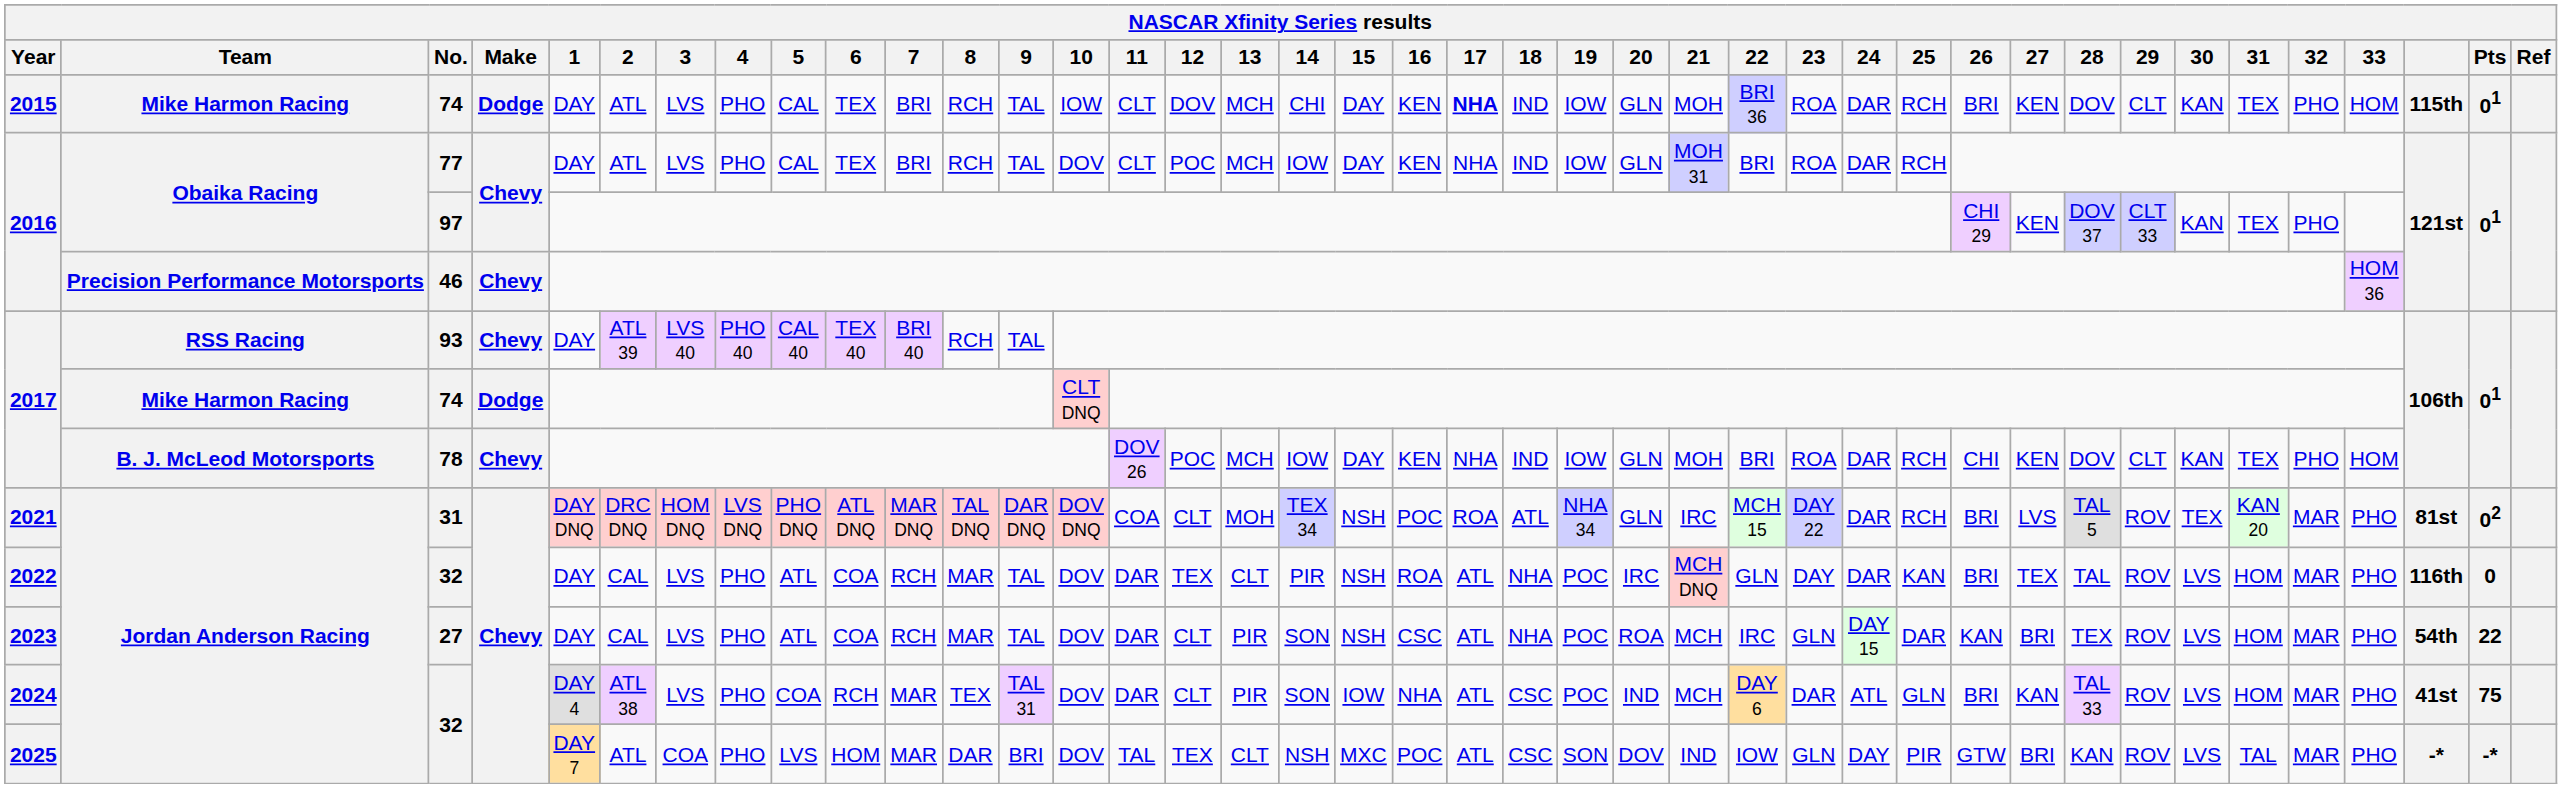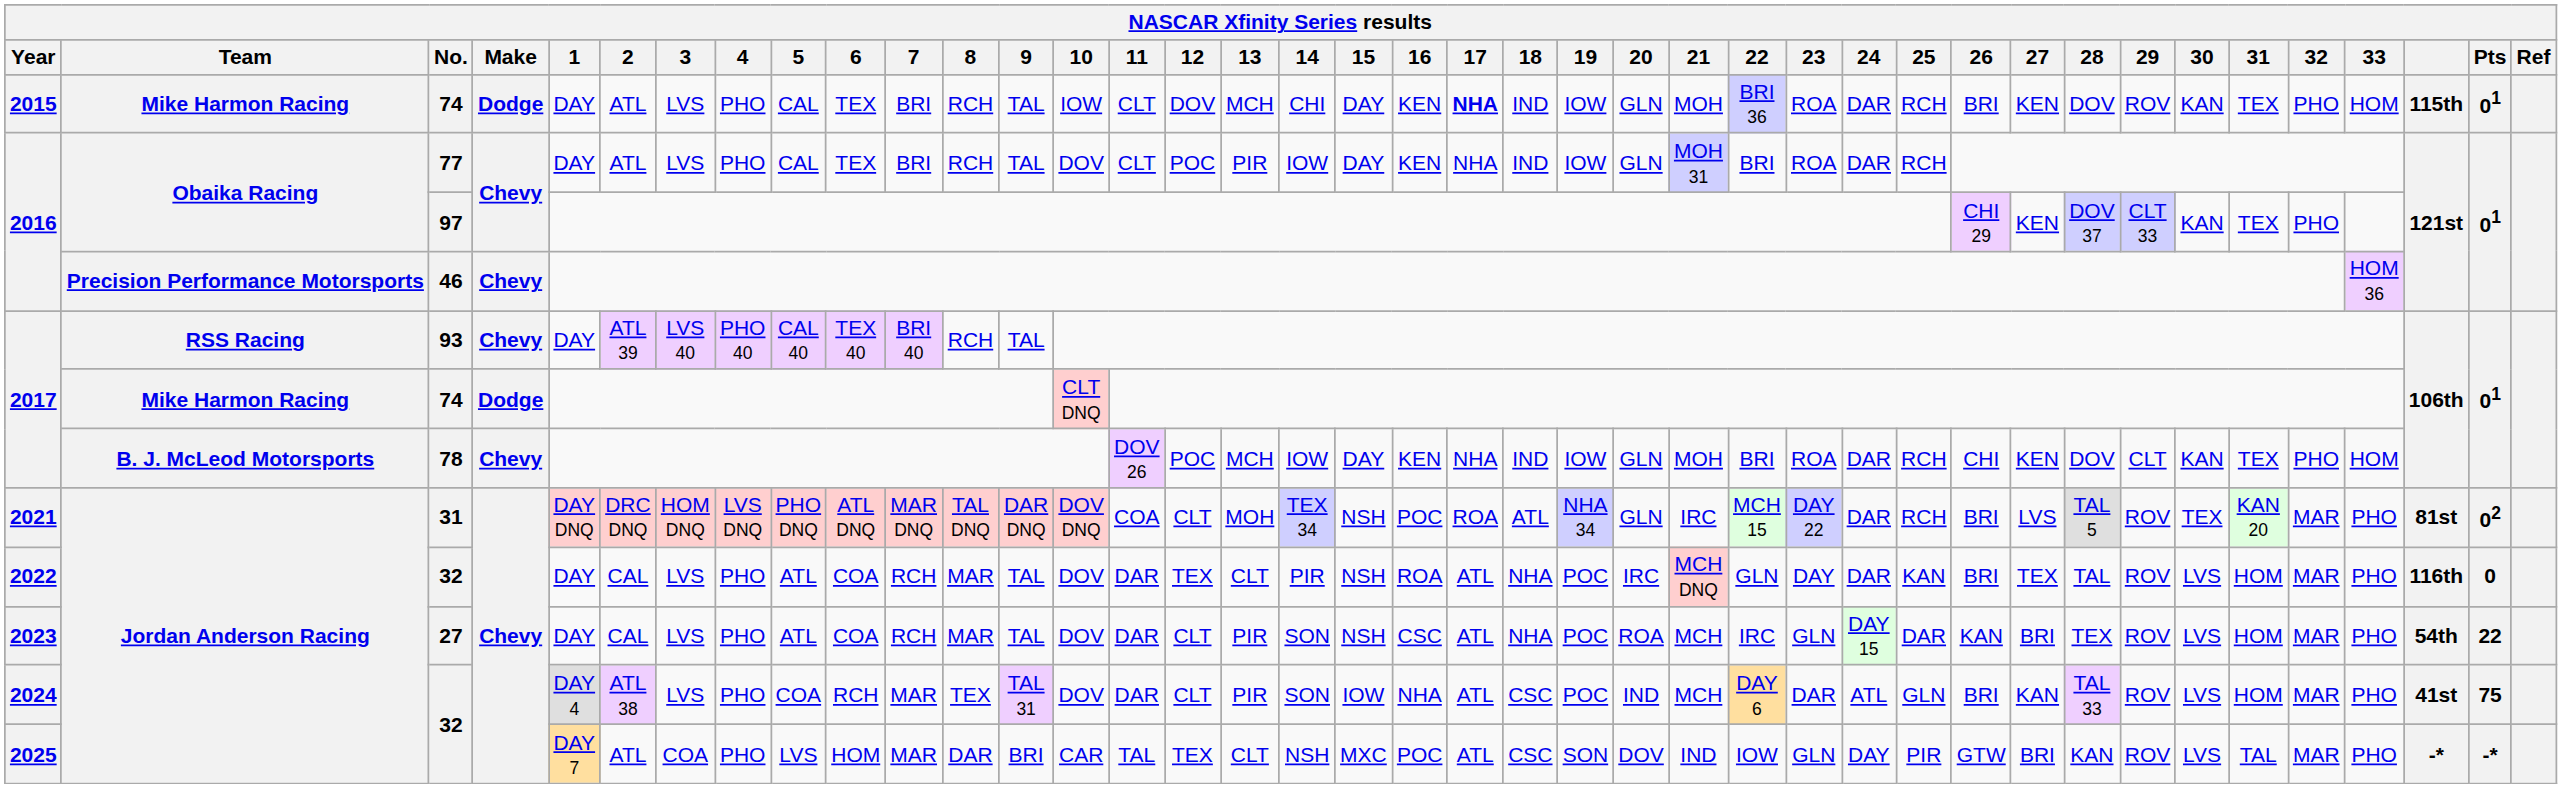 <table class="wikitable" style="text-align:center; font-size:75%">
 <tr>
 <th colspan=42><a href='#'>NASCAR Xfinity Series</a> results</th>
 </tr>
 <tr>
 <th>Year</th>
 <th>Team</th>
 <th>No.</th>
 <th>Make</th>
 <th>1</th>
 <th>2</th>
 <th>3</th>
 <th>4</th>
 <th>5</th>
 <th>6</th>
 <th>7</th>
 <th>8</th>
 <th>9</th>
 <th>10</th>
 <th>11</th>
 <th>12</th>
 <th>13</th>
 <th>14</th>
 <th>15</th>
 <th>16</th>
 <th>17</th>
 <th>18</th>
 <th>19</th>
 <th>20</th>
 <th>21</th>
 <th>22</th>
 <th>23</th>
 <th>24</th>
 <th>25</th>
 <th>26</th>
 <th>27</th>
 <th>28</th>
 <th>29</th>
 <th>30</th>
 <th>31</th>
 <th>32</th>
 <th>33</th>
 <th></th>
 <th>Pts</th>
 <th>Ref</th>
 </tr>
 <tr>
 <th><a href='#'>2015</a></th>
 <th><a href='#'>Mike Harmon Racing</a></th>
 <th>74</th>
 <th><a href='#'>Dodge</a></th>
 <td><a href='#'>DAY</a></td>
 <td><a href='#'>ATL</a></td>
 <td><a href='#'>LVS</a></td>
 <td><a href='#'>PHO</a></td>
 <td><a href='#'>CAL</a></td>
 <td><a href='#'>TEX</a></td>
 <td><a href='#'>BRI</a></td>
 <td><a href='#'>RCH</a></td>
 <td><a href='#'>TAL</a></td>
 <td><a href='#'>IOW</a></td>
 <td><a href='#'>CLT</a></td>
 <td><a href='#'>DOV</a></td>
 <td><a href='#'>MCH</a></td>
 <td><a href='#'>CHI</a></td>
 <td><a href='#'>DAY</a></td>
 <td><a href='#'>KEN</a></td>
 <td><strong><a href='#'>NHA</a></strong></td>
 <td><a href='#'>IND</a></td>
 <td><a href='#'>IOW</a></td>
 <td><a href='#'>GLN</a></td>
 <td><a href='#'>MOH</a></td>
 <td style="background:#CFCFFF;"><a href='#'>BRI</a><br><small>36</small></td>
 <td><a href='#'>ROA</a></td>
 <td><a href='#'>DAR</a></td>
 <td><a href='#'>RCH</a></td>
 <td><a href='#'>BRI</a></td>
 <td><a href='#'>KEN</a></td>
 <td><a href='#'>DOV</a></td>
-<td><a href='#'>CLT</a></td>
+<td><a href='#'>ROV</a></td>
 <td><a href='#'>KAN</a></td>
 <td><a href='#'>TEX</a></td>
 <td><a href='#'>PHO</a></td>
 <td><a href='#'>HOM</a></td>
 <th>115th</th>
 <th>0<sup>1</sup></th>
 <th></th>
 </tr>
 <tr>
 <th rowspan=3><a href='#'>2016</a></th>
 <th rowspan=2><a href='#'>Obaika Racing</a></th>
 <th>77</th>
 <th rowspan=2><a href='#'>Chevy</a></th>
 <td><a href='#'>DAY</a></td>
 <td><a href='#'>ATL</a></td>
 <td><a href='#'>LVS</a></td>
 <td><a href='#'>PHO</a></td>
 <td><a href='#'>CAL</a></td>
 <td><a href='#'>TEX</a></td>
 <td><a href='#'>BRI</a></td>
 <td><a href='#'>RCH</a></td>
 <td><a href='#'>TAL</a></td>
 <td><a href='#'>DOV</a></td>
 <td><a href='#'>CLT</a></td>
 <td><a href='#'>POC</a></td>
-<td><a href='#'>MCH</a></td>
+<td><a href='#'>PIR</a></td>
 <td><a href='#'>IOW</a></td>
 <td><a href='#'>DAY</a></td>
 <td><a href='#'>KEN</a></td>
 <td><a href='#'>NHA</a></td>
 <td><a href='#'>IND</a></td>
 <td><a href='#'>IOW</a></td>
 <td><a href='#'>GLN</a></td>
 <td style="background:#CFCFFF;"><a href='#'>MOH</a><br><small>31</small></td>
 <td><a href='#'>BRI</a></td>
 <td><a href='#'>ROA</a></td>
 <td><a href='#'>DAR</a></td>
 <td><a href='#'>RCH</a></td>
 <td colspan=8></td>
 <th rowspan=3>121st</th>
 <th rowspan=3>0<sup>1</sup></th>
 <th rowspan=3></th>
 </tr>
 <tr>
 <th>97</th>
 <td colspan=25></td>
 <td style="background:#EFCFFF;"><a href='#'>CHI</a><br><small>29</small></td>
 <td><a href='#'>KEN</a></td>
 <td style="background:#CFCFFF;"><a href='#'>DOV</a><br><small>37</small></td>
 <td style="background:#CFCFFF;"><a href='#'>CLT</a><br><small>33</small></td>
 <td><a href='#'>KAN</a></td>
 <td><a href='#'>TEX</a></td>
 <td><a href='#'>PHO</a></td>
 <td></td>
 </tr>
 <tr>
 <th><a href='#'>Precision Performance Motorsports</a></th>
 <th>46</th>
 <th><a href='#'>Chevy</a></th>
 <td colspan=32></td>
 <td style="background:#EFCFFF;"><a href='#'>HOM</a><br><small>36</small></td>
 </tr>
 <tr>
 <th rowspan=3><a href='#'>2017</a></th>
 <th><a href='#'>RSS Racing</a></th>
 <th>93</th>
 <th><a href='#'>Chevy</a></th>
 <td><a href='#'>DAY</a></td>
 <td style="background:#EFCFFF;"><a href='#'>ATL</a><br><small>39</small></td>
 <td style="background:#EFCFFF;"><a href='#'>LVS</a><br><small>40</small></td>
 <td style="background:#EFCFFF;"><a href='#'>PHO</a><br><small>40</small></td>
 <td style="background:#EFCFFF;"><a href='#'>CAL</a><br><small>40</small></td>
 <td style="background:#EFCFFF;"><a href='#'>TEX</a><br><small>40</small></td>
 <td style="background:#EFCFFF;"><a href='#'>BRI</a><br><small>40</small></td>
 <td><a href='#'>RCH</a></td>
 <td><a href='#'>TAL</a></td>
 <td colspan=24></td>
 <th rowspan=3>106th</th>
 <th rowspan=3>0<sup>1</sup></th>
 <th rowspan=3></th>
 </tr>
 <tr>
 <th><a href='#'>Mike Harmon Racing</a></th>
 <th>74</th>
 <th><a href='#'>Dodge</a></th>
 <td colspan=9></td>
 <td style="background:#FFCFCF;"><a href='#'>CLT</a><br><small>DNQ</small></td>
 <td colspan=23></td>
 </tr>
 <tr>
 <th><a href='#'>B. J. McLeod Motorsports</a></th>
 <th>78</th>
 <th><a href='#'>Chevy</a></th>
 <td colspan=10></td>
 <td style="background:#EFCFFF;"><a href='#'>DOV</a><br><small>26</small></td>
 <td><a href='#'>POC</a></td>
 <td><a href='#'>MCH</a></td>
 <td><a href='#'>IOW</a></td>
 <td><a href='#'>DAY</a></td>
 <td><a href='#'>KEN</a></td>
 <td><a href='#'>NHA</a></td>
 <td><a href='#'>IND</a></td>
 <td><a href='#'>IOW</a></td>
 <td><a href='#'>GLN</a></td>
 <td><a href='#'>MOH</a></td>
 <td><a href='#'>BRI</a></td>
 <td><a href='#'>ROA</a></td>
 <td><a href='#'>DAR</a></td>
 <td><a href='#'>RCH</a></td>
 <td><a href='#'>CHI</a></td>
 <td><a href='#'>KEN</a></td>
 <td><a href='#'>DOV</a></td>
 <td><a href='#'>CLT</a></td>
 <td><a href='#'>KAN</a></td>
 <td><a href='#'>TEX</a></td>
 <td><a href='#'>PHO</a></td>
 <td><a href='#'>HOM</a></td>
 </tr>
 <tr>
 <th><a href='#'>2021</a></th>
 <th rowspan=5><a href='#'>Jordan Anderson Racing</a></th>
 <th>31</th>
 <th rowspan=5><a href='#'>Chevy</a></th>
 <td style="background:#FFCFCF;"><a href='#'>DAY</a><br><small>DNQ</small></td>
 <td style="background:#FFCFCF;"><a href='#'>DRC</a><br><small>DNQ</small></td>
 <td style="background:#FFCFCF;"><a href='#'>HOM</a><br><small>DNQ</small></td>
 <td style="background:#FFCFCF;"><a href='#'>LVS</a><br><small>DNQ</small></td>
 <td style="background:#FFCFCF;"><a href='#'>PHO</a><br><small>DNQ</small></td>
 <td style="background:#FFCFCF;"><a href='#'>ATL</a><br><small>DNQ</small></td>
 <td style="background:#FFCFCF;"><a href='#'>MAR</a><br><small>DNQ</small></td>
 <td style="background:#FFCFCF;"><a href='#'>TAL</a><br><small>DNQ</small></td>
 <td style="background:#FFCFCF;"><a href='#'>DAR</a><br><small>DNQ</small></td>
 <td style="background:#FFCFCF;"><a href='#'>DOV</a><br><small>DNQ</small></td>
 <td><a href='#'>COA</a></td>
 <td><a href='#'>CLT</a></td>
 <td><a href='#'>MOH</a></td>
 <td style="background:#CFCFFF;"><a href='#'>TEX</a><br><small>34</small></td>
 <td><a href='#'>NSH</a></td>
 <td><a href='#'>POC</a></td>
 <td><a href='#'>ROA</a></td>
 <td><a href='#'>ATL</a></td>
 <td style="background:#CFCFFF;"><a href='#'>NHA</a><br><small>34</small></td>
 <td><a href='#'>GLN</a></td>
 <td><a href='#'>IRC</a></td>
 <td style="background:#DFFFDF;"><a href='#'>MCH</a><br><small>15</small></td>
 <td style="background:#CFCFFF;"><a href='#'>DAY</a><br><small>22</small></td>
 <td><a href='#'>DAR</a></td>
 <td><a href='#'>RCH</a></td>
 <td><a href='#'>BRI</a></td>
 <td><a href='#'>LVS</a></td>
 <td style="background:#DFDFDF;"><a href='#'>TAL</a><br><small>5</small></td>
 <td><a href='#'>ROV</a></td>
 <td><a href='#'>TEX</a></td>
 <td style="background:#DFFFDF;"><a href='#'>KAN</a><br><small>20</small></td>
 <td><a href='#'>MAR</a></td>
 <td><a href='#'>PHO</a></td>
 <th>81st</th>
 <th>0<sup>2</sup></th>
 <th></th>
 </tr>
 <tr>
 <th><a href='#'>2022</a></th>
 <th>32</th>
 <td><a href='#'>DAY</a></td>
 <td><a href='#'>CAL</a></td>
 <td><a href='#'>LVS</a></td>
 <td><a href='#'>PHO</a></td>
 <td><a href='#'>ATL</a></td>
 <td><a href='#'>COA</a></td>
 <td><a href='#'>RCH</a></td>
 <td><a href='#'>MAR</a></td>
 <td><a href='#'>TAL</a></td>
 <td><a href='#'>DOV</a></td>
 <td><a href='#'>DAR</a></td>
 <td><a href='#'>TEX</a></td>
 <td><a href='#'>CLT</a></td>
 <td><a href='#'>PIR</a></td>
 <td><a href='#'>NSH</a></td>
 <td><a href='#'>ROA</a></td>
 <td><a href='#'>ATL</a></td>
 <td><a href='#'>NHA</a></td>
 <td><a href='#'>POC</a></td>
 <td><a href='#'>IRC</a></td>
 <td style="background:#FFCFCF;"><a href='#'>MCH</a><br><small>DNQ</small></td>
 <td><a href='#'>GLN</a></td>
 <td><a href='#'>DAY</a></td>
 <td><a href='#'>DAR</a></td>
 <td><a href='#'>KAN</a></td>
 <td><a href='#'>BRI</a></td>
 <td><a href='#'>TEX</a></td>
 <td><a href='#'>TAL</a></td>
 <td><a href='#'>ROV</a></td>
 <td><a href='#'>LVS</a></td>
 <td><a href='#'>HOM</a></td>
 <td><a href='#'>MAR</a></td>
 <td><a href='#'>PHO</a></td>
 <th>116th</th>
 <th>0</th>
 <th></th>
 </tr>
 <tr>
 <th><a href='#'>2023</a></th>
 <th>27</th>
 <td><a href='#'>DAY</a></td>
 <td><a href='#'>CAL</a></td>
 <td><a href='#'>LVS</a></td>
 <td><a href='#'>PHO</a></td>
 <td><a href='#'>ATL</a></td>
 <td><a href='#'>COA</a></td>
 <td><a href='#'>RCH</a></td>
 <td><a href='#'>MAR</a></td>
 <td><a href='#'>TAL</a></td>
 <td><a href='#'>DOV</a></td>
 <td><a href='#'>DAR</a></td>
 <td><a href='#'>CLT</a></td>
 <td><a href='#'>PIR</a></td>
 <td><a href='#'>SON</a></td>
 <td><a href='#'>NSH</a></td>
 <td><a href='#'>CSC</a></td>
 <td><a href='#'>ATL</a></td>
 <td><a href='#'>NHA</a></td>
 <td><a href='#'>POC</a></td>
 <td><a href='#'>ROA</a></td>
 <td><a href='#'>MCH</a></td>
 <td><a href='#'>IRC</a></td>
 <td><a href='#'>GLN</a></td>
 <td style="background:#DFFFDF;"><a href='#'>DAY</a><br><small>15</small></td>
 <td><a href='#'>DAR</a></td>
 <td><a href='#'>KAN</a></td>
 <td><a href='#'>BRI</a></td>
 <td><a href='#'>TEX</a></td>
 <td><a href='#'>ROV</a></td>
 <td><a href='#'>LVS</a></td>
 <td><a href='#'>HOM</a></td>
 <td><a href='#'>MAR</a></td>
 <td><a href='#'>PHO</a></td>
 <th>54th</th>
 <th>22</th>
 <th></th>
 </tr>
 <tr>
 <th><a href='#'>2024</a></th>
 <th rowspan=2>32</th>
 <td style="background:#DFDFDF;"><a href='#'>DAY</a><br><small>4</small></td>
 <td style="background:#EFCFFF;"><a href='#'>ATL</a><br><small>38</small></td>
 <td><a href='#'>LVS</a></td>
 <td><a href='#'>PHO</a></td>
 <td><a href='#'>COA</a></td>
 <td><a href='#'>RCH</a></td>
 <td><a href='#'>MAR</a></td>
 <td><a href='#'>TEX</a></td>
 <td style="background:#EFCFFF;"><a href='#'>TAL</a><br><small>31</small></td>
 <td><a href='#'>DOV</a></td>
 <td><a href='#'>DAR</a></td>
 <td><a href='#'>CLT</a></td>
 <td><a href='#'>PIR</a></td>
 <td><a href='#'>SON</a></td>
 <td><a href='#'>IOW</a></td>
 <td><a href='#'>NHA</a></td>
 <td><a href='#'>ATL</a></td>
 <td><a href='#'>CSC</a></td>
 <td><a href='#'>POC</a></td>
 <td><a href='#'>IND</a></td>
 <td><a href='#'>MCH</a></td>
 <td style="background:#FFDF9F;"><a href='#'>DAY</a><br><small>6</small></td>
 <td><a href='#'>DAR</a></td>
 <td><a href='#'>ATL</a></td>
 <td><a href='#'>GLN</a></td>
 <td><a href='#'>BRI</a></td>
 <td><a href='#'>KAN</a></td>
 <td style="background:#EFCFFF;"><a href='#'>TAL</a><br><small>33</small></td>
 <td><a href='#'>ROV</a></td>
 <td><a href='#'>LVS</a></td>
 <td><a href='#'>HOM</a></td>
 <td><a href='#'>MAR</a></td>
 <td><a href='#'>PHO</a></td>
 <th>41st</th>
 <th>75</th>
 <th></th>
 </tr>
 <tr>
 <th><a href='#'>2025</a></th>
 <td style="background:#FFDF9F;"><a href='#'>DAY</a><br><small>7</small></td>
 <td><a href='#'>ATL</a></td>
 <td><a href='#'>COA</a></td>
 <td><a href='#'>PHO</a></td>
 <td><a href='#'>LVS</a></td>
 <td><a href='#'>HOM</a></td>
 <td><a href='#'>MAR</a></td>
 <td><a href='#'>DAR</a></td>
 <td><a href='#'>BRI</a></td>
-<td><a href='#'>DOV</a></td>
+<td><a href='#'>CAR</a></td>
 <td><a href='#'>TAL</a></td>
 <td><a href='#'>TEX</a></td>
 <td><a href='#'>CLT</a></td>
 <td><a href='#'>NSH</a></td>
 <td><a href='#'>MXC</a></td>
 <td><a href='#'>POC</a></td>
 <td><a href='#'>ATL</a></td>
 <td><a href='#'>CSC</a></td>
 <td><a href='#'>SON</a></td>
 <td><a href='#'>DOV</a></td>
 <td><a href='#'>IND</a></td>
 <td><a href='#'>IOW</a></td>
 <td><a href='#'>GLN</a></td>
 <td><a href='#'>DAY</a></td>
 <td><a href='#'>PIR</a></td>
 <td><a href='#'>GTW</a></td>
 <td><a href='#'>BRI</a></td>
 <td><a href='#'>KAN</a></td>
 <td><a href='#'>ROV</a></td>
 <td><a href='#'>LVS</a></td>
 <td><a href='#'>TAL</a></td>
 <td><a href='#'>MAR</a></td>
 <td><a href='#'>PHO</a></td>
 <th>-*</th>
 <th>-*</th>
 <th></th>
 </tr>
 </table>
